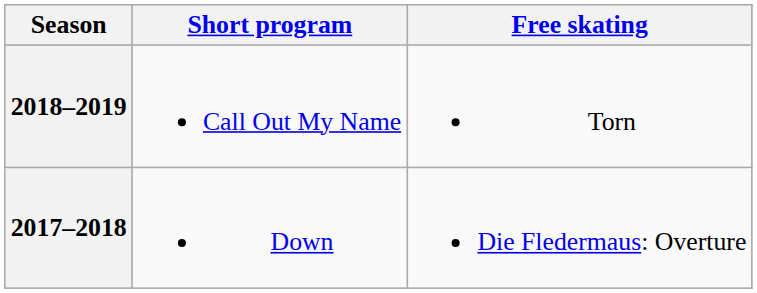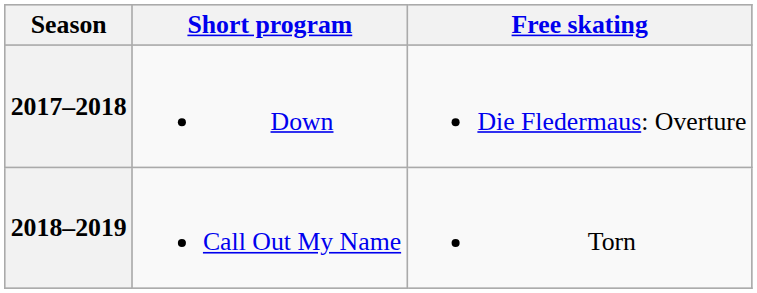 <table class=wikitable style=text-align:center>
 <tr>
 <th>Season</th>
 <th><a href='#'>Short program</a></th>
 <th><a href='#'>Free skating</a></th>
 </tr>
 <tr>
+<th>2017–2018</th>
+<td><br><ul><li><a href='#'>Down</a> <br></li></ul></td>
+<td><br><ul><li><a href='#'>Die Fledermaus</a>: Overture <br></li></ul></td>
+</tr>
+<tr>
 <th>2018–2019 <br></th>
 <td><br><ul><li><a href='#'>Call Out My Name</a> <br></li></ul></td>
 <td><br><ul><li>Torn <br></li></ul></td>
 </tr>
-<tr>
-<th>2017–2018</th>
-<td><br><ul><li><a href='#'>Down</a> <br></li></ul></td>
-<td><br><ul><li><a href='#'>Die Fledermaus</a>: Overture <br></li></ul></td>
-</tr>
 </table>
